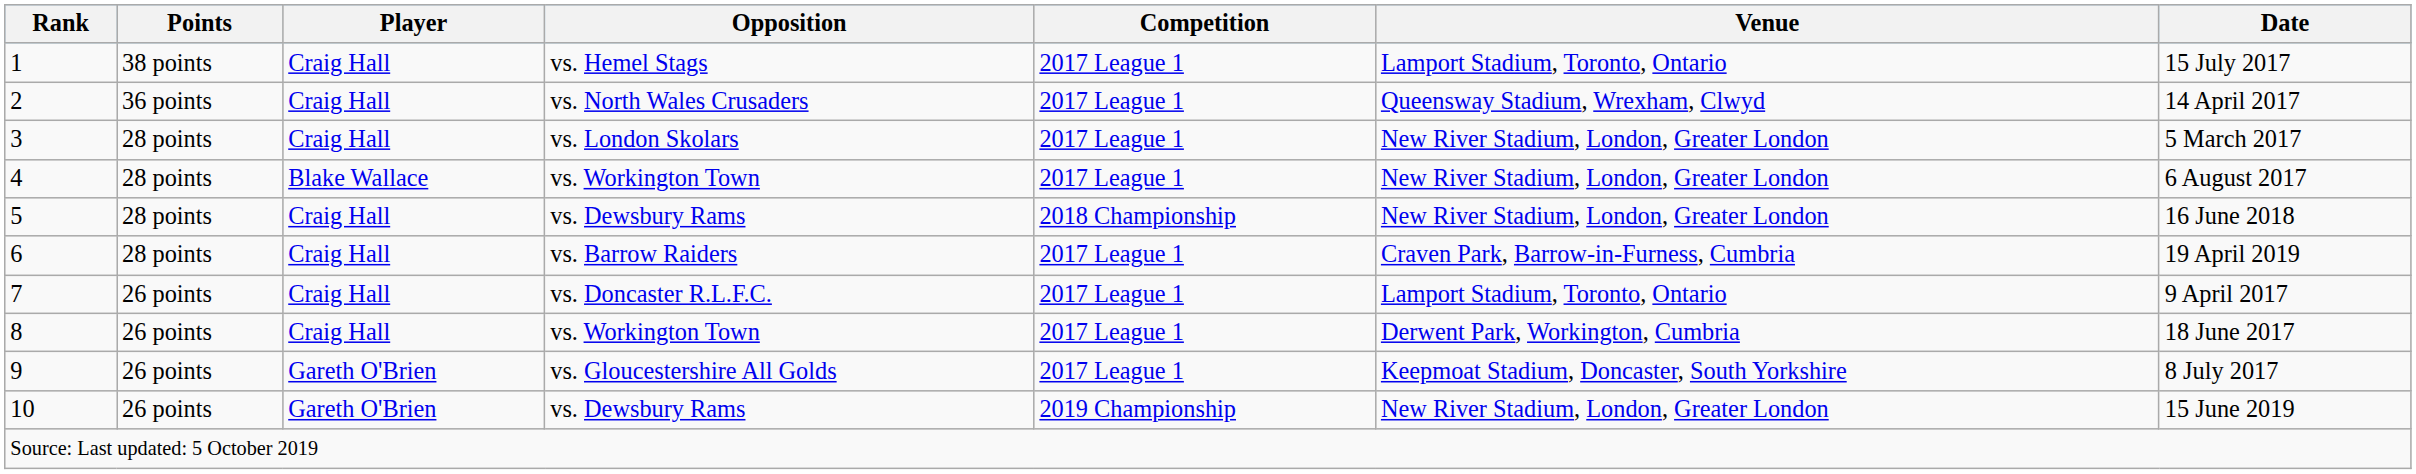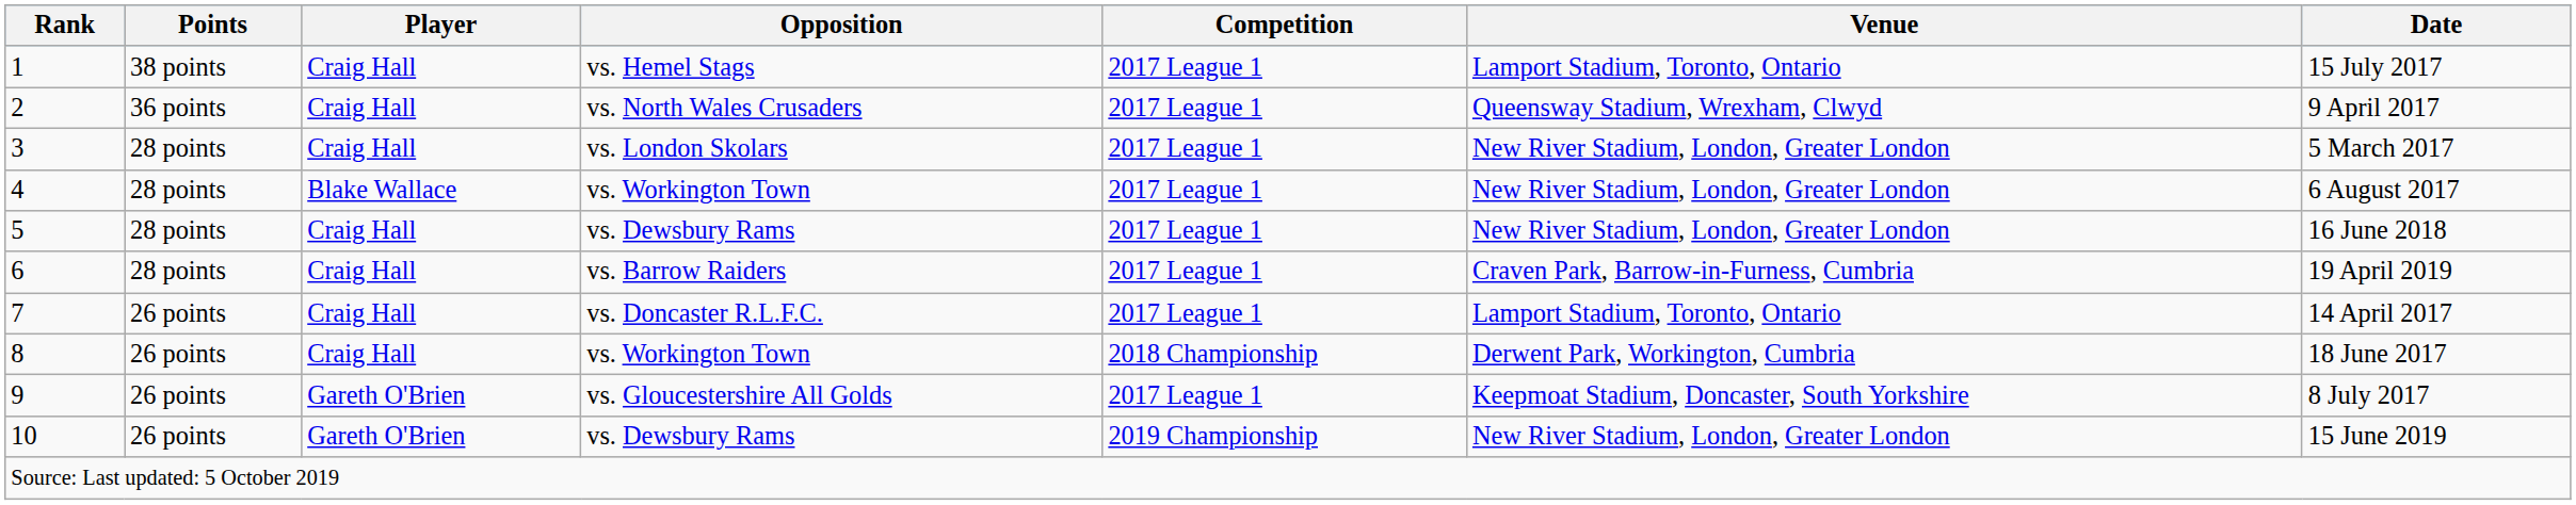 <table class="wikitable" style="width:100%;">
 <tr style="background:#87cefa;">
 <th>Rank</th>
 <th>Points</th>
 <th>Player</th>
 <th>Opposition</th>
 <th>Competition</th>
 <th>Venue</th>
 <th>Date</th>
 </tr>
 <tr>
 <td>1</td>
 <td>38 points</td>
 <td> <a href='#'>Craig Hall</a></td>
 <td>vs. <a href='#'>Hemel Stags</a></td>
 <td><a href='#'>2017 League 1</a></td>
 <td> <a href='#'>Lamport Stadium</a>, <a href='#'>Toronto</a>, <a href='#'>Ontario</a></td>
 <td>15 July 2017</td>
 </tr>
 <tr>
 <td>2</td>
 <td>36 points</td>
 <td> <a href='#'>Craig Hall</a></td>
 <td>vs. <a href='#'>North Wales Crusaders</a></td>
 <td><a href='#'>2017 League 1</a></td>
 <td> <a href='#'>Queensway Stadium</a>, <a href='#'>Wrexham</a>, <a href='#'>Clwyd</a></td>
-<td>14 April 2017</td>
+<td>9 April 2017</td>
 </tr>
 <tr>
 <td>3</td>
 <td>28 points</td>
 <td> <a href='#'>Craig Hall</a></td>
 <td>vs. <a href='#'>London Skolars</a></td>
 <td><a href='#'>2017 League 1</a></td>
 <td> <a href='#'>New River Stadium</a>, <a href='#'>London</a>, <a href='#'>Greater London</a></td>
 <td>5 March 2017</td>
 </tr>
 <tr>
 <td>4</td>
 <td>28 points</td>
 <td> <a href='#'>Blake Wallace</a></td>
 <td>vs. <a href='#'>Workington Town</a></td>
 <td><a href='#'>2017 League 1</a></td>
 <td> <a href='#'>New River Stadium</a>, <a href='#'>London</a>, <a href='#'>Greater London</a></td>
 <td>6 August 2017</td>
 </tr>
 <tr>
 <td>5</td>
 <td>28 points</td>
 <td> <a href='#'>Craig Hall</a></td>
 <td>vs. <a href='#'>Dewsbury Rams</a></td>
-<td><a href='#'>2018 Championship</a></td>
+<td><a href='#'>2017 League 1</a></td>
 <td> <a href='#'>New River Stadium</a>, <a href='#'>London</a>, <a href='#'>Greater London</a></td>
 <td>16 June 2018</td>
 </tr>
 <tr>
 <td>6</td>
 <td>28 points</td>
 <td> <a href='#'>Craig Hall</a></td>
 <td>vs. <a href='#'>Barrow Raiders</a></td>
 <td><a href='#'>2017 League 1</a></td>
 <td> <a href='#'>Craven Park</a>, <a href='#'>Barrow-in-Furness</a>, <a href='#'>Cumbria</a></td>
 <td>19 April 2019</td>
 </tr>
 <tr>
 <td>7</td>
 <td>26 points</td>
 <td> <a href='#'>Craig Hall</a></td>
 <td>vs. <a href='#'>Doncaster R.L.F.C.</a></td>
 <td><a href='#'>2017 League 1</a></td>
 <td> <a href='#'>Lamport Stadium</a>, <a href='#'>Toronto</a>, <a href='#'>Ontario</a></td>
-<td>9 April 2017</td>
+<td>14 April 2017</td>
 </tr>
 <tr>
 <td>8</td>
 <td>26 points</td>
 <td> <a href='#'>Craig Hall</a></td>
 <td>vs. <a href='#'>Workington Town</a></td>
-<td><a href='#'>2017 League 1</a></td>
+<td><a href='#'>2018 Championship</a></td>
 <td> <a href='#'>Derwent Park</a>, <a href='#'>Workington</a>, <a href='#'>Cumbria</a></td>
 <td>18 June 2017</td>
 </tr>
 <tr>
 <td>9</td>
 <td>26 points</td>
 <td> <a href='#'>Gareth O'Brien</a></td>
 <td>vs. <a href='#'>Gloucestershire All Golds</a></td>
 <td><a href='#'>2017 League 1</a></td>
 <td> <a href='#'>Keepmoat Stadium</a>, <a href='#'>Doncaster</a>, <a href='#'>South Yorkshire</a></td>
 <td>8 July 2017</td>
 </tr>
 <tr>
 <td>10</td>
 <td>26 points</td>
 <td> <a href='#'>Gareth O'Brien</a></td>
 <td>vs. <a href='#'>Dewsbury Rams</a></td>
 <td><a href='#'>2019 Championship</a></td>
 <td> <a href='#'>New River Stadium</a>, <a href='#'>London</a>, <a href='#'>Greater London</a></td>
 <td>15 June 2019</td>
 </tr>
 <tr>
 <td colspan=7><small>Source: Last updated: 5 October 2019</small></td>
 </tr>
 </table>
